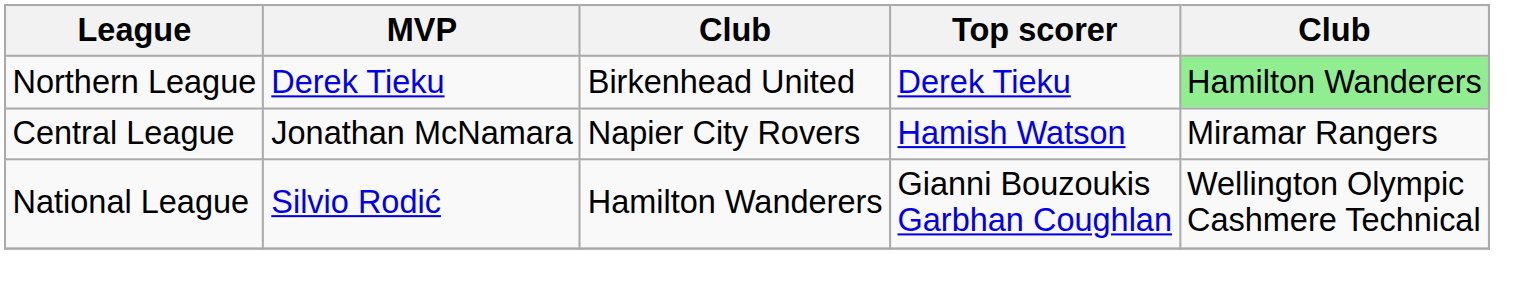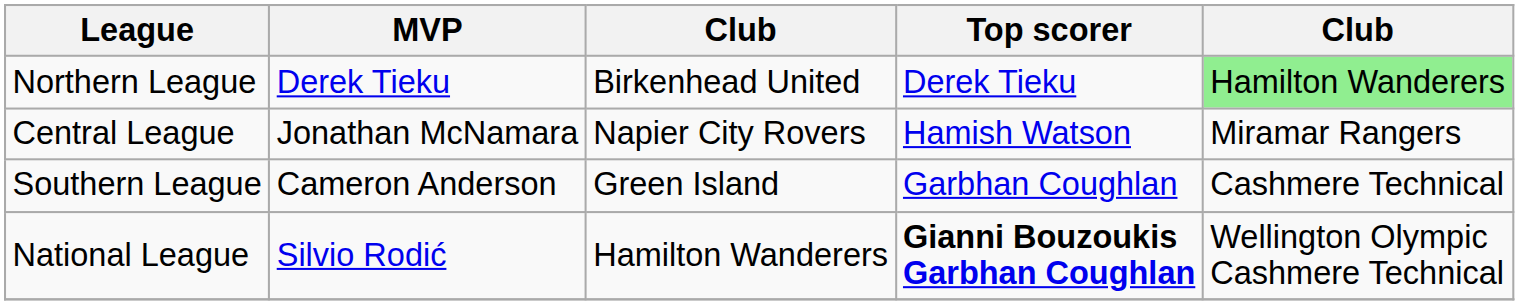 <table class="wikitable">
 <tr>
 <th>League</th>
 <th>MVP</th>
 <th>Club</th>
 <th>Top scorer</th>
 <th>Club</th>
 </tr>
 <tr>
 <td>Northern League</td>
 <td> <a href='#'>Derek Tieku</a></td>
 <td>Birkenhead United</td>
 <td> <a href='#'>Derek Tieku</a></td>
 <td style="background: lightgreen;">Hamilton Wanderers</td>
 </tr>
 <tr>
 <td>Central League</td>
 <td> Jonathan McNamara</td>
 <td>Napier City Rovers</td>
 <td> <a href='#'>Hamish Watson</a></td>
 <td>Miramar Rangers</td>
 </tr>
 <tr>
+<td>Southern League</td>
+<td> Cameron Anderson</td>
+<td>Green Island</td>
+<td> <a href='#'>Garbhan Coughlan</a></td>
+<td>Cashmere Technical</td>
+</tr>
+<tr>
 <td>National League</td>
 <td> <a href='#'>Silvio Rodić</a></td>
 <td>Hamilton Wanderers</td>
-<td> Gianni Bouzoukis<br> <a href='#'>Garbhan Coughlan</a></td>
+<td><strong> Gianni Bouzoukis<br> <a href='#'>Garbhan Coughlan</a></strong></td>
 <td>Wellington Olympic<br>Cashmere Technical</td>
 </tr>
 <tr>
 </tr>
 </table>
